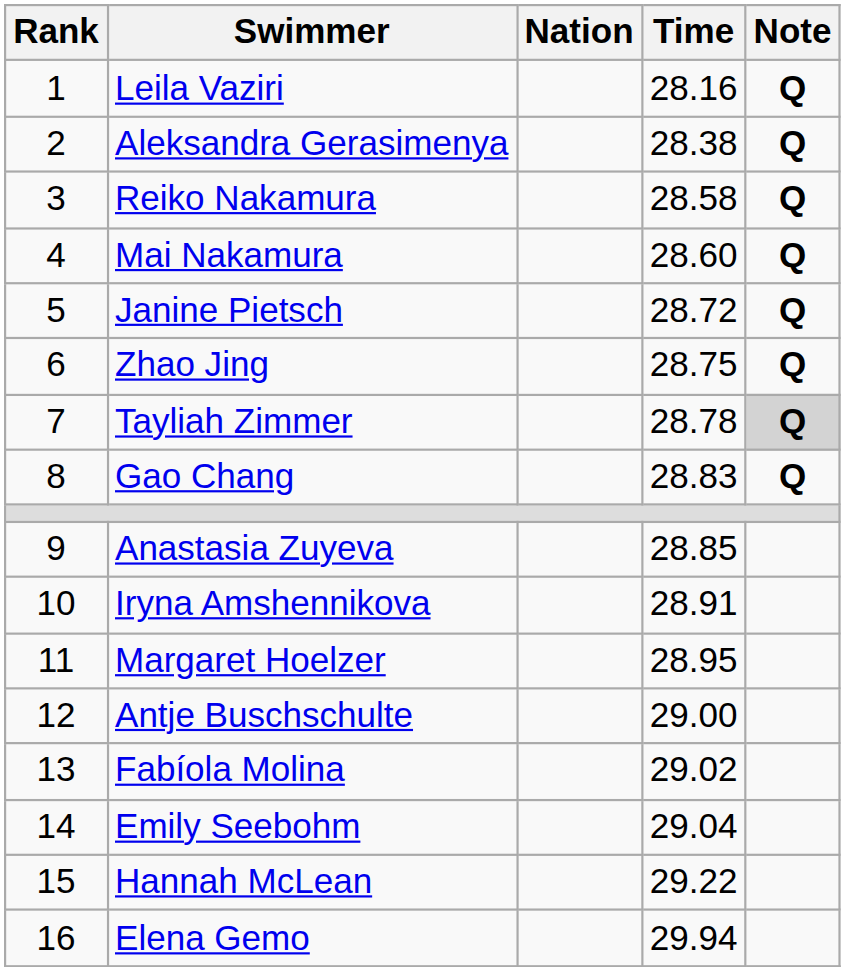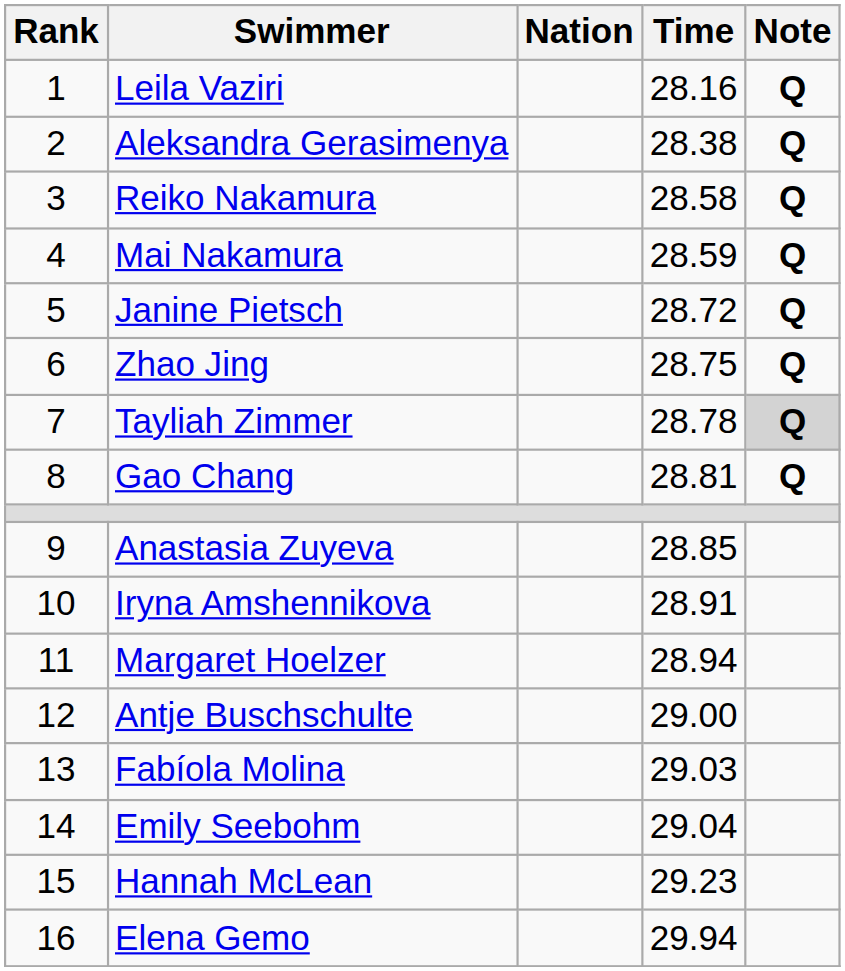 <table class="wikitable" style="text-align:center">
 <tr>
 <th>Rank</th>
 <th>Swimmer</th>
 <th>Nation</th>
 <th>Time</th>
 <th>Note</th>
 </tr>
 <tr>
 <td>1</td>
 <td align=left><a href='#'>Leila Vaziri</a></td>
 <td align=left></td>
 <td>28.16</td>
 <td><strong>Q</strong> </td>
 </tr>
 <tr>
 <td>2</td>
 <td align=left><a href='#'>Aleksandra Gerasimenya</a></td>
 <td align=left></td>
 <td>28.38</td>
 <td><strong>Q</strong></td>
 </tr>
 <tr>
 <td>3</td>
 <td align=left><a href='#'>Reiko Nakamura</a></td>
 <td align=left></td>
 <td>28.58</td>
 <td><strong>Q</strong></td>
 </tr>
 <tr>
 <td>4</td>
 <td align=left><a href='#'>Mai Nakamura</a></td>
 <td align=left></td>
-<td>28.60</td>
+<td>28.59</td>
 <td><strong>Q</strong></td>
 </tr>
 <tr>
 <td>5</td>
 <td align=left><a href='#'>Janine Pietsch</a></td>
 <td align=left></td>
 <td>28.72</td>
 <td><strong>Q</strong></td>
 </tr>
 <tr>
 <td>6</td>
 <td align=left><a href='#'>Zhao Jing</a></td>
 <td align=left></td>
 <td>28.75</td>
 <td><strong>Q</strong></td>
 </tr>
 <tr>
 <td>7</td>
 <td align=left><a href='#'>Tayliah Zimmer</a></td>
 <td align=left></td>
 <td>28.78</td>
 <td style="background: lightgrey;"><strong>Q</strong></td>
 </tr>
 <tr>
 <td>8</td>
 <td align=left><a href='#'>Gao Chang</a></td>
 <td align=left></td>
-<td>28.83</td>
+<td>28.81</td>
 <td><strong>Q</strong></td>
 </tr>
 <tr bgcolor=#DDDDDD>
 <td colspan=5></td>
 </tr>
 <tr>
 <td>9</td>
 <td align=left><a href='#'>Anastasia Zuyeva</a></td>
 <td align=left></td>
 <td>28.85</td>
 <td></td>
 </tr>
 <tr>
 <td>10</td>
 <td align=left><a href='#'>Iryna Amshennikova</a></td>
 <td align=left></td>
 <td>28.91</td>
 <td></td>
 </tr>
 <tr>
 <td>11</td>
 <td align=left><a href='#'>Margaret Hoelzer</a></td>
 <td align=left></td>
-<td>28.95</td>
+<td>28.94</td>
 <td></td>
 </tr>
 <tr>
 <td>12</td>
 <td align=left><a href='#'>Antje Buschschulte</a></td>
 <td align=left></td>
 <td>29.00</td>
 <td></td>
 </tr>
 <tr>
 <td>13</td>
 <td align=left><a href='#'>Fabíola Molina</a></td>
 <td align=left></td>
-<td>29.02</td>
+<td>29.03</td>
 <td></td>
 </tr>
 <tr>
 <td>14</td>
 <td align=left><a href='#'>Emily Seebohm</a></td>
 <td align=left></td>
 <td>29.04</td>
 <td></td>
 </tr>
 <tr>
 <td>15</td>
 <td align=left><a href='#'>Hannah McLean</a></td>
 <td align=left></td>
-<td>29.22</td>
+<td>29.23</td>
 <td></td>
 </tr>
 <tr>
 <td>16</td>
 <td align=left><a href='#'>Elena Gemo</a></td>
 <td align=left></td>
 <td>29.94</td>
 <td></td>
 </tr>
 <tr>
 </tr>
 </table>
